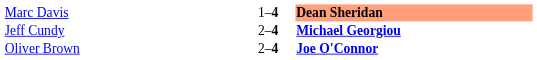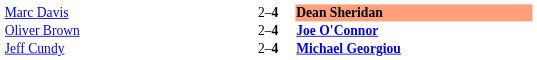 <table width="100%" cellspacing="1">
 <tr>
 <th width=45%></th>
 <th width=10%></th>
 <th width=45%></th>
 </tr>
 <tr>
 <td> <a href='#'>Marc Davis</a></td>
-<td align="center">1–<strong>4</strong></td>
+<td align="center">2–<strong>4</strong></td>
 <td style="background: lightsalmon;"> <strong>Dean Sheridan</strong></td>
+</tr>
+<tr>
+<td> <a href='#'>Oliver Brown</a></td>
+<td align="center">2–<strong>4</strong></td>
+<td> <strong><a href='#'>Joe O'Connor</a></strong></td>
 </tr>
 <tr>
 <td> <a href='#'>Jeff Cundy</a></td>
 <td align="center">2–<strong>4</strong></td>
 <td> <strong><a href='#'>Michael Georgiou</a></strong></td>
 </tr>
-<tr>
-<td> <a href='#'>Oliver Brown</a></td>
-<td align="center">2–<strong>4</strong></td>
-<td> <strong><a href='#'>Joe O'Connor</a></strong></td>
-</tr>
 </table>
